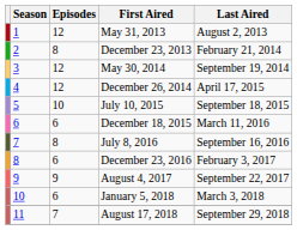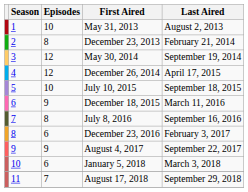 <table class="wikitable">
 <tr>
 <th></th>
 <th>Season</th>
 <th>Episodes</th>
 <th>First Aired</th>
 <th>Last Aired</th>
 </tr>
 <tr>
 <td style="background:#B30713"></td>
 <td><a href='#'>1</a></td>
-<td>12</td>
+<td>10</td>
 <td>May 31, 2013</td>
 <td>August 2, 2013</td>
 </tr>
 <tr>
 <td style="background:#11AE11"></td>
 <td><a href='#'>2</a></td>
 <td>8</td>
 <td>December 23, 2013</td>
 <td>February 21, 2014</td>
 </tr>
 <tr>
 <td style="background:#FFCC66"></td>
 <td><a href='#'>3</a></td>
 <td>12</td>
 <td>May 30, 2014</td>
 <td>September 19, 2014</td>
 </tr>
 <tr>
 <td style="background:#00AEED"></td>
 <td><a href='#'>4</a></td>
 <td>12</td>
 <td>December 26, 2014</td>
 <td>April 17, 2015</td>
 </tr>
 <tr>
 <td style="background:#A587D7"></td>
 <td><a href='#'>5</a></td>
 <td>10</td>
 <td>July 10, 2015</td>
 <td>September 18, 2015</td>
 </tr>
 <tr>
 <td style="background:#FF69B4"></td>
 <td><a href='#'>6</a></td>
-<td>6</td>
+<td>9</td>
 <td>December 18, 2015</td>
 <td>March 11, 2016</td>
 </tr>
 <tr>
 <td style="background:#545C2F"></td>
 <td><a href='#'>7</a></td>
 <td>8</td>
 <td>July 8, 2016</td>
 <td>September 16, 2016</td>
 </tr>
 <tr>
 <td style="background:#F1A629"></td>
 <td><a href='#'>8</a></td>
 <td>6</td>
 <td>December 23, 2016</td>
 <td>February 3, 2017</td>
 </tr>
 <tr>
 <td style="background:#FF5F5F"></td>
 <td><a href='#'>9</a></td>
 <td>9</td>
 <td>August 4, 2017</td>
 <td>September 22, 2017</td>
 </tr>
 <tr>
 <td style="background:#CC5F5F"></td>
 <td><a href='#'>10</a></td>
 <td>6</td>
 <td>January 5, 2018</td>
 <td>March 3, 2018</td>
 </tr>
 <tr>
 </tr>
 <tr>
 <td style="background:#CC5F5F"></td>
 <td><a href='#'>11</a></td>
 <td>7</td>
 <td>August 17, 2018</td>
 <td>September 29, 2018</td>
 </tr>
 <tr>
 </tr>
 </table>
